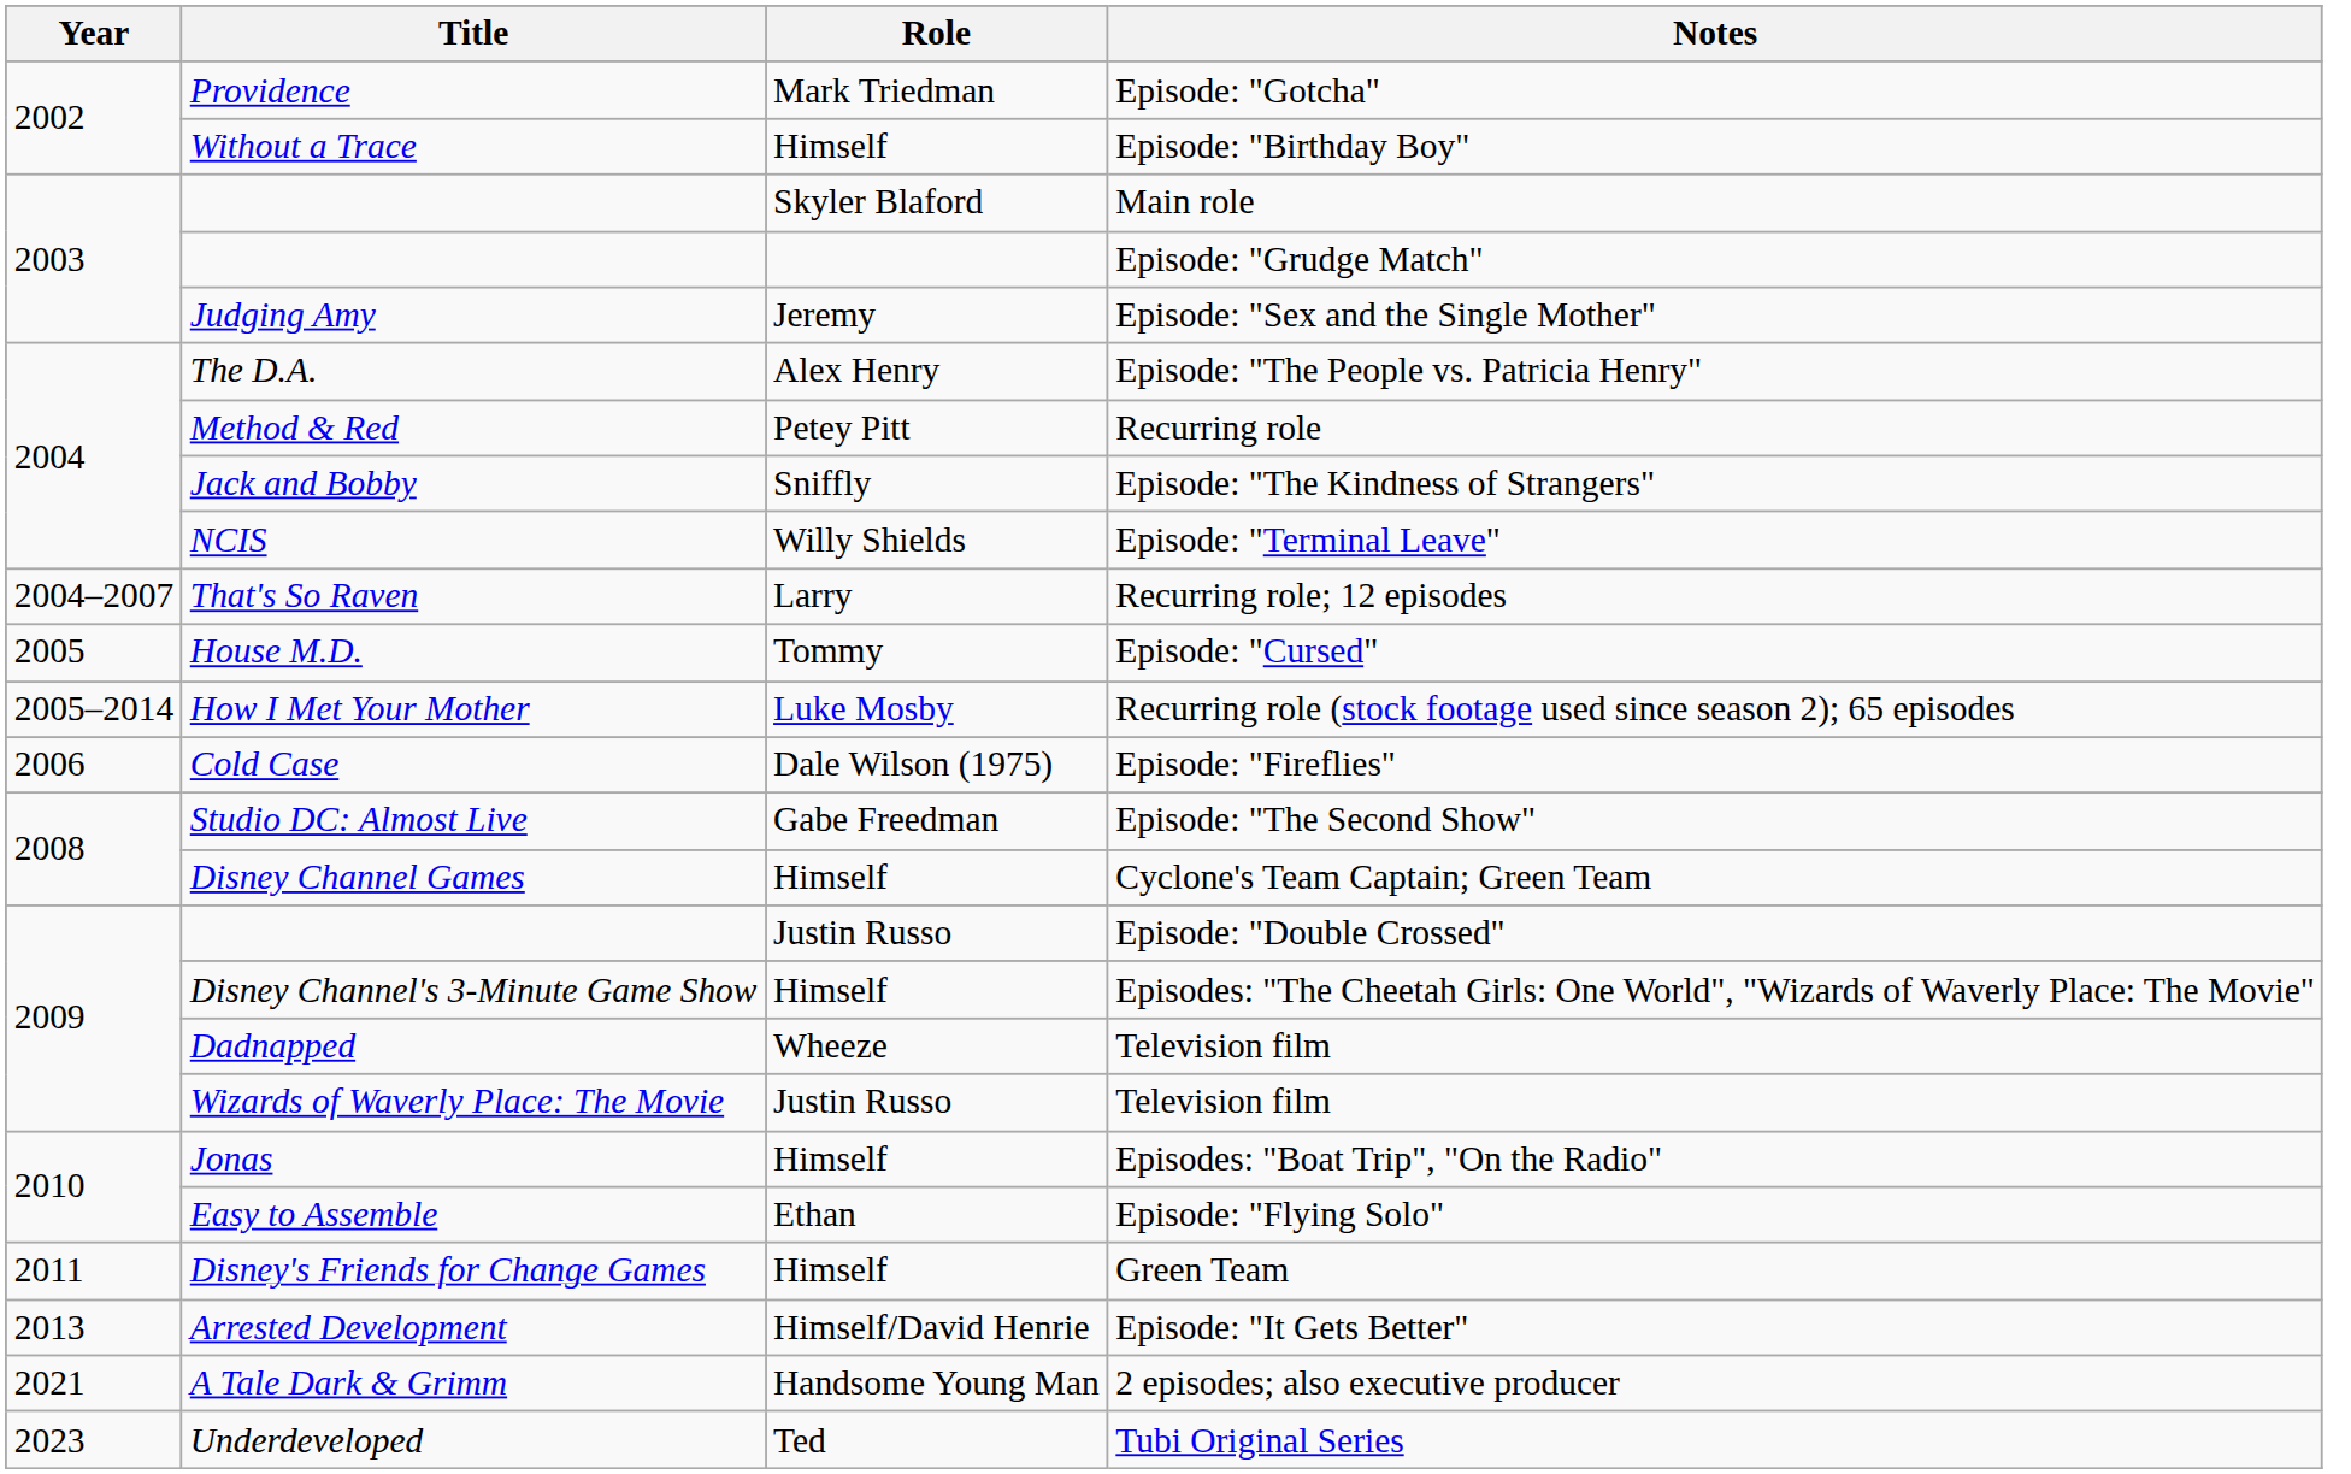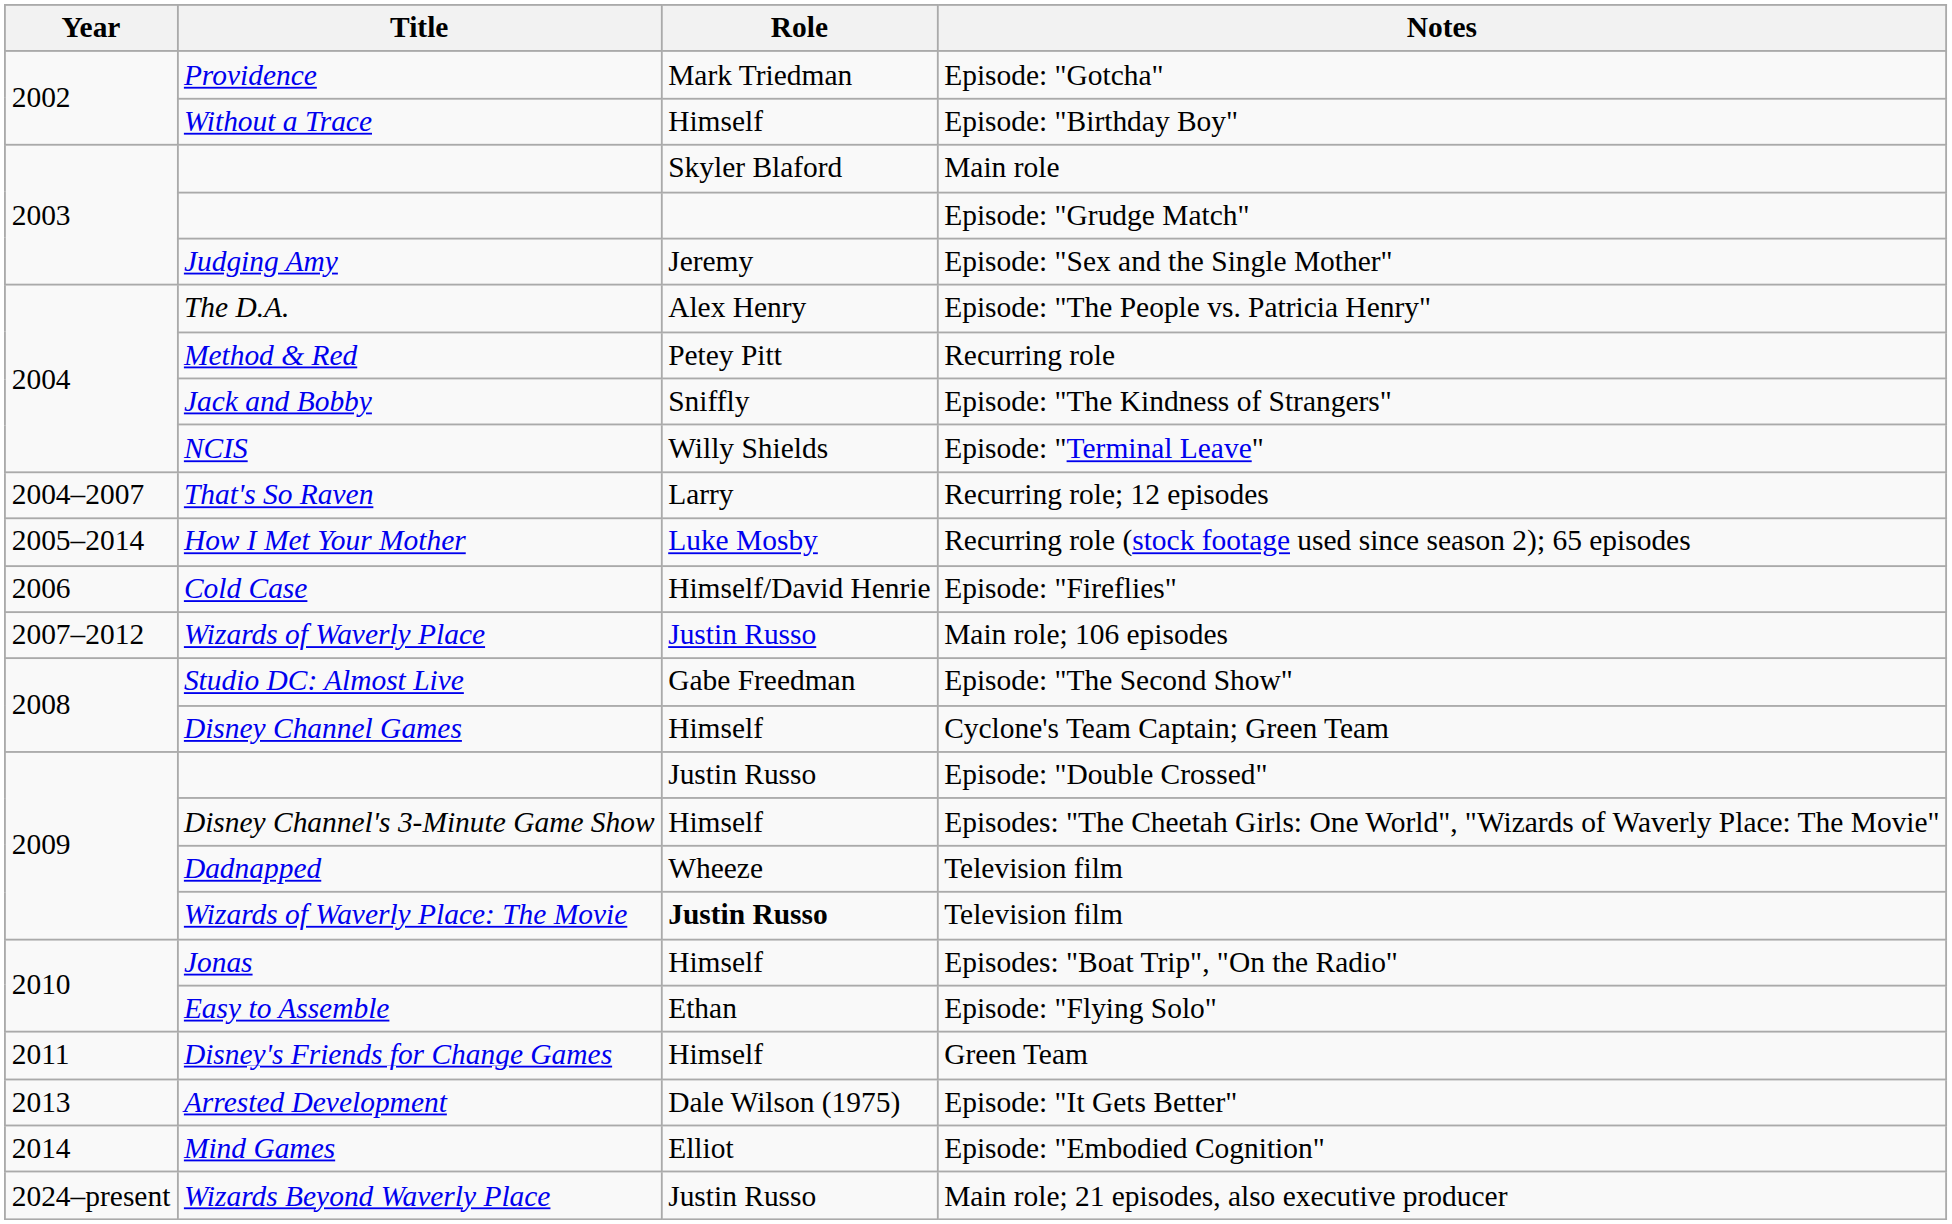 <table class="wikitable sortable">
 <tr>
 <th>Year</th>
 <th>Title</th>
 <th>Role</th>
 <th class="unsortable">Notes</th>
 </tr>
 <tr>
 <td rowspan="2">2002</td>
 <td><em><a href='#'>Providence</a></em></td>
 <td>Mark Triedman</td>
 <td>Episode: "Gotcha"</td>
 </tr>
 <tr>
 <td><em><a href='#'>Without a Trace</a></em></td>
 <td>Himself</td>
 <td>Episode: "Birthday Boy"</td>
 </tr>
 <tr>
 <td rowspan="3">2003</td>
 <td><em></em></td>
 <td>Skyler Blaford</td>
 <td>Main role</td>
 </tr>
 <tr>
 <td><em></em></td>
 <td></td>
 <td>Episode: "Grudge Match"</td>
 </tr>
 <tr>
 <td><em><a href='#'>Judging Amy</a></em></td>
 <td>Jeremy</td>
 <td>Episode: "Sex and the Single Mother"</td>
 </tr>
 <tr>
 <td rowspan="4">2004</td>
 <td><em>The D.A.</em></td>
 <td>Alex Henry</td>
 <td>Episode: "The People vs. Patricia Henry"</td>
 </tr>
 <tr>
 <td><em><a href='#'>Method & Red</a></em></td>
 <td>Petey Pitt</td>
 <td>Recurring role</td>
 </tr>
 <tr>
 <td><em><a href='#'>Jack and Bobby</a></em></td>
 <td>Sniffly</td>
 <td>Episode: "The Kindness of Strangers"</td>
 </tr>
 <tr>
 <td><em><a href='#'>NCIS</a></em></td>
 <td>Willy Shields</td>
 <td>Episode: "<a href='#'>Terminal Leave</a>"</td>
 </tr>
 <tr>
 <td>2004–2007</td>
 <td><em><a href='#'>That's So Raven</a></em></td>
 <td>Larry</td>
 <td>Recurring role; 12 episodes</td>
 </tr>
 <tr>
-<td>2005</td>
-<td><em><a href='#'>House M.D.</a></em></td>
-<td>Tommy</td>
-<td>Episode: "<a href='#'>Cursed</a>"</td>
-</tr>
-<tr>
 <td>2005–2014</td>
 <td><em><a href='#'>How I Met Your Mother</a></em></td>
 <td><a href='#'>Luke Mosby</a></td>
 <td>Recurring role (<a href='#'>stock footage</a> used since season 2); 65 episodes</td>
 </tr>
 <tr>
 <td>2006</td>
 <td><em><a href='#'>Cold Case</a></em></td>
-<td>Dale Wilson (1975)</td>
+<td>Himself/David Henrie</td>
 <td>Episode: "Fireflies"</td>
+</tr>
+<tr>
+<td>2007–2012</td>
+<td><em><a href='#'>Wizards of Waverly Place</a></em></td>
+<td><a href='#'>Justin Russo</a></td>
+<td>Main role; 106 episodes</td>
 </tr>
 <tr>
 <td rowspan="2">2008</td>
 <td><em><a href='#'>Studio DC: Almost Live</a></em></td>
 <td>Gabe Freedman</td>
 <td>Episode: "The Second Show"</td>
 </tr>
 <tr>
 <td><em><a href='#'>Disney Channel Games</a></em></td>
 <td>Himself</td>
 <td>Cyclone's Team Captain; Green Team</td>
 </tr>
 <tr>
 <td rowspan="4">2009</td>
 <td><em></em></td>
 <td>Justin Russo</td>
 <td>Episode: "Double Crossed"</td>
 </tr>
 <tr>
 <td><em>Disney Channel's 3-Minute Game Show</em></td>
 <td>Himself</td>
 <td>Episodes: "The Cheetah Girls: One World", "Wizards of Waverly Place: The Movie"</td>
 </tr>
 <tr>
 <td><em><a href='#'>Dadnapped</a></em></td>
 <td>Wheeze</td>
 <td>Television film</td>
 </tr>
 <tr>
 <td><em><a href='#'>Wizards of Waverly Place: The Movie</a></em></td>
-<td>Justin Russo</td>
+<td><strong>Justin Russo</strong></td>
 <td>Television film</td>
 </tr>
 <tr>
 <td rowspan="2">2010</td>
 <td><em><a href='#'>Jonas</a></em></td>
 <td>Himself</td>
 <td>Episodes: "Boat Trip", "On the Radio"</td>
 </tr>
 <tr>
 <td><em><a href='#'>Easy to Assemble</a></em></td>
 <td>Ethan</td>
 <td>Episode: "Flying Solo"</td>
 </tr>
 <tr>
 <td>2011</td>
 <td><em><a href='#'>Disney's Friends for Change Games</a></em></td>
 <td>Himself</td>
 <td>Green Team</td>
 </tr>
 <tr>
 <td>2013</td>
 <td><em><a href='#'>Arrested Development</a></em></td>
-<td>Himself/David Henrie</td>
+<td>Dale Wilson (1975)</td>
 <td>Episode: "It Gets Better"</td>
 </tr>
 <tr>
-<td>2021</td>
-<td><em><a href='#'>A Tale Dark & Grimm</a></em></td>
-<td>Handsome Young Man</td>
-<td>2 episodes; also executive producer</td>
+<td>2014</td>
+<td><em><a href='#'>Mind Games</a></em></td>
+<td>Elliot</td>
+<td>Episode: "Embodied Cognition"</td>
 </tr>
 <tr>
-<td>2023</td>
-<td><em>Underdeveloped</em></td>
-<td>Ted</td>
-<td><a href='#'>Tubi Original Series</a></td>
+<td>2024–present</td>
+<td><em><a href='#'>Wizards Beyond Waverly Place</a></em></td>
+<td>Justin Russo</td>
+<td>Main role; 21 episodes, also executive producer</td>
 </tr>
 </table>
